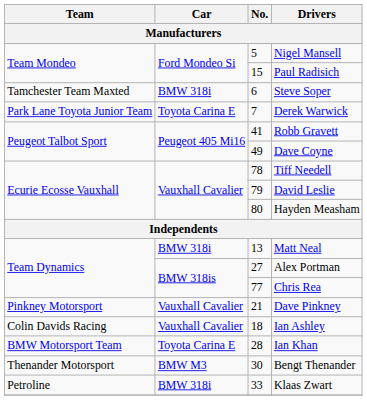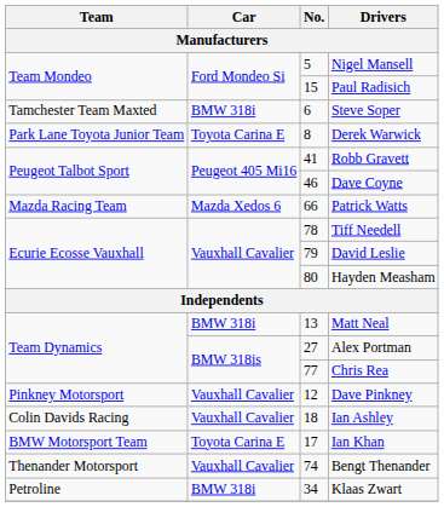 <table class="wikitable sortable" style="font-size: 85%">
 <tr>
 <th>Team</th>
 <th>Car</th>
 <th>No.</th>
 <th>Drivers</th>
 </tr>
 <tr>
 <th colspan=4>Manufacturers</th>
 </tr>
 <tr>
 <td rowspan=2> <a href='#'>Team Mondeo</a></td>
 <td rowspan=2><a href='#'>Ford Mondeo Si</a></td>
 <td>5</td>
 <td> <a href='#'>Nigel Mansell</a></td>
 </tr>
 <tr>
 <td>15</td>
 <td> <a href='#'>Paul Radisich</a></td>
 </tr>
 <tr>
 <td> Tamchester Team Maxted</td>
 <td><a href='#'>BMW 318i</a></td>
 <td>6</td>
 <td> <a href='#'>Steve Soper</a></td>
 </tr>
 <tr>
 <td nowrap> <a href='#'>Park Lane Toyota Junior Team</a></td>
 <td><a href='#'>Toyota Carina E</a></td>
-<td>7</td>
+<td>8</td>
 <td> <a href='#'>Derek Warwick</a></td>
 </tr>
 <tr>
 <td rowspan=2> <a href='#'>Peugeot Talbot Sport</a></td>
 <td rowspan=2 nowrap><a href='#'>Peugeot 405 Mi16</a></td>
 <td>41</td>
 <td> <a href='#'>Robb Gravett</a></td>
 </tr>
 <tr>
-<td>49</td>
+<td>46</td>
 <td> <a href='#'>Dave Coyne</a></td>
+</tr>
+<tr>
+<td> <a href='#'>Mazda Racing Team</a></td>
+<td><a href='#'>Mazda Xedos 6</a></td>
+<td>66</td>
+<td> <a href='#'>Patrick Watts</a></td>
 </tr>
 <tr>
 <td rowspan=3> <a href='#'>Ecurie Ecosse Vauxhall</a></td>
 <td rowspan=3><a href='#'>Vauxhall Cavalier</a></td>
 <td>78</td>
 <td> <a href='#'>Tiff Needell</a></td>
 </tr>
 <tr>
 <td>79</td>
 <td> <a href='#'>David Leslie</a></td>
 </tr>
 <tr>
 <td>80</td>
 <td nowrap> Hayden Measham</td>
 </tr>
 <tr>
 <th colspan=4>Independents</th>
 </tr>
 <tr>
 <td rowspan=3> <a href='#'>Team Dynamics</a></td>
 <td><a href='#'>BMW 318i</a></td>
 <td>13</td>
 <td> <a href='#'>Matt Neal</a></td>
 </tr>
 <tr>
 <td rowspan=2><a href='#'>BMW 318is</a></td>
 <td>27</td>
 <td> Alex Portman</td>
 </tr>
 <tr>
 <td>77</td>
 <td> <a href='#'>Chris Rea</a></td>
 </tr>
 <tr>
 <td> <a href='#'>Pinkney Motorsport</a></td>
 <td><a href='#'>Vauxhall Cavalier</a></td>
-<td>21</td>
+<td>12</td>
 <td> <a href='#'>Dave Pinkney</a></td>
 </tr>
 <tr>
 <td> Colin Davids Racing</td>
 <td><a href='#'>Vauxhall Cavalier</a></td>
 <td>18</td>
 <td> <a href='#'>Ian Ashley</a></td>
 </tr>
 <tr>
 <td> <a href='#'>BMW Motorsport Team</a></td>
 <td><a href='#'>Toyota Carina E</a></td>
-<td>28</td>
+<td>17</td>
 <td> <a href='#'>Ian Khan</a></td>
 </tr>
 <tr>
 <td> Thenander Motorsport</td>
-<td><a href='#'>BMW M3</a></td>
-<td>30</td>
+<td><a href='#'>Vauxhall Cavalier</a></td>
+<td>74</td>
 <td> Bengt Thenander</td>
 </tr>
 <tr>
 <td> Petroline</td>
 <td><a href='#'>BMW 318i</a></td>
-<td>33</td>
+<td>34</td>
 <td> Klaas Zwart</td>
 </tr>
 <tr>
 </tr>
 </table>
